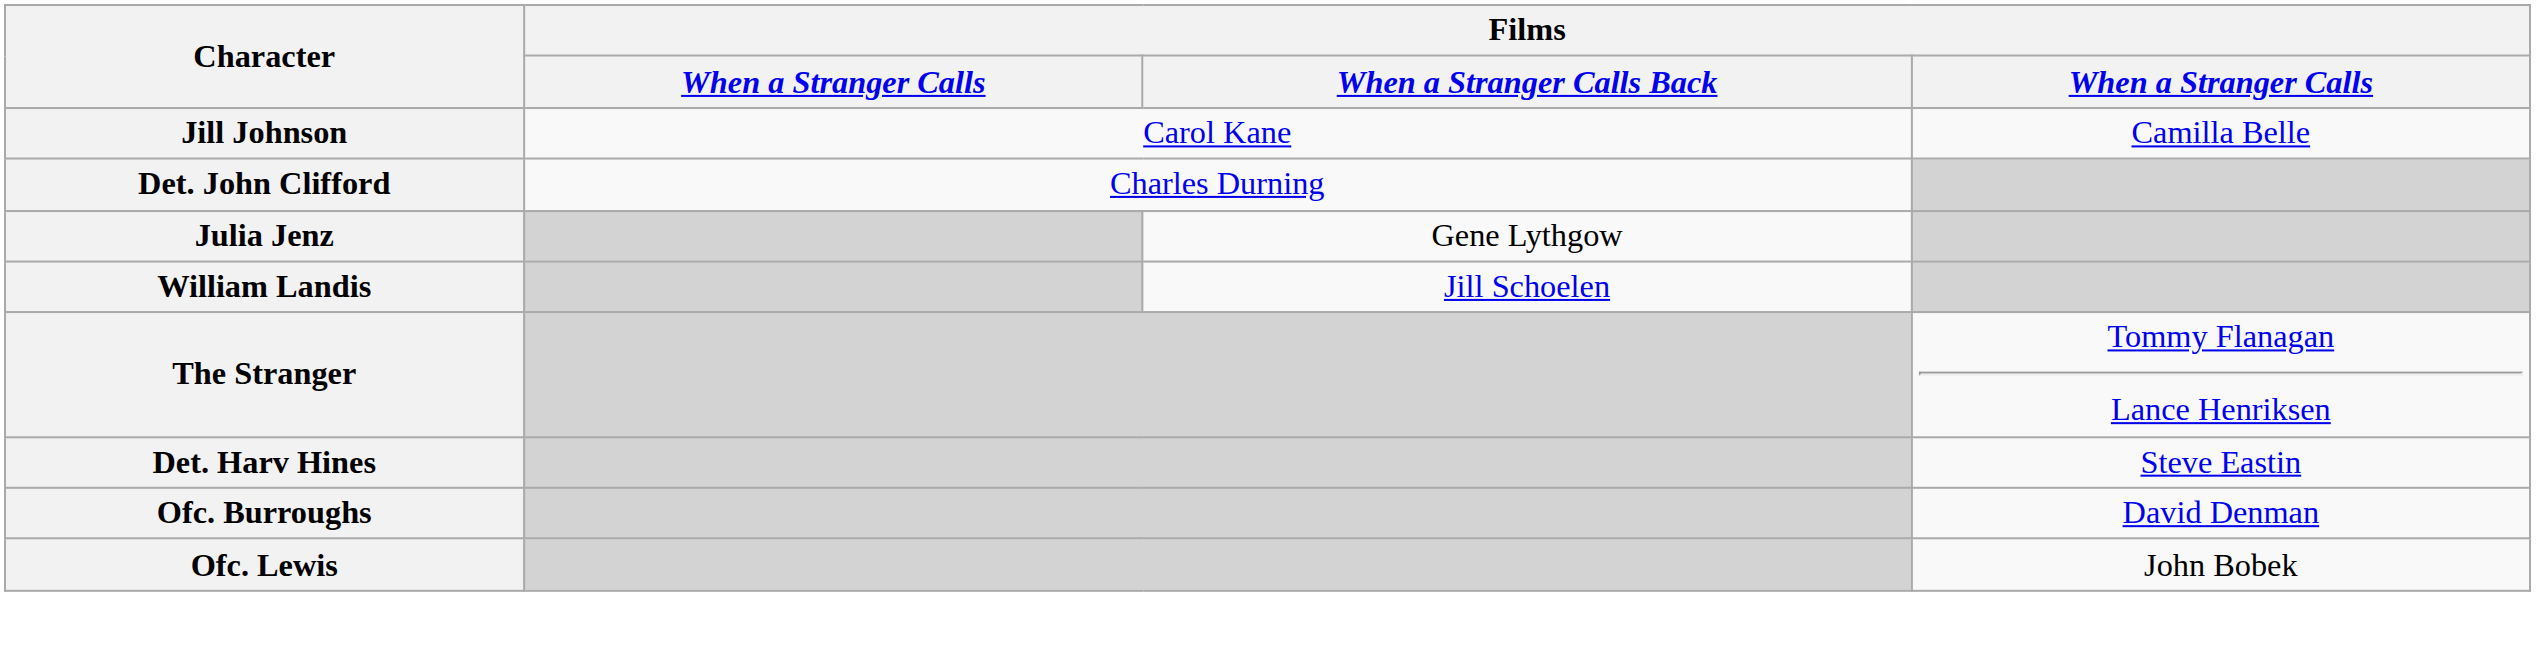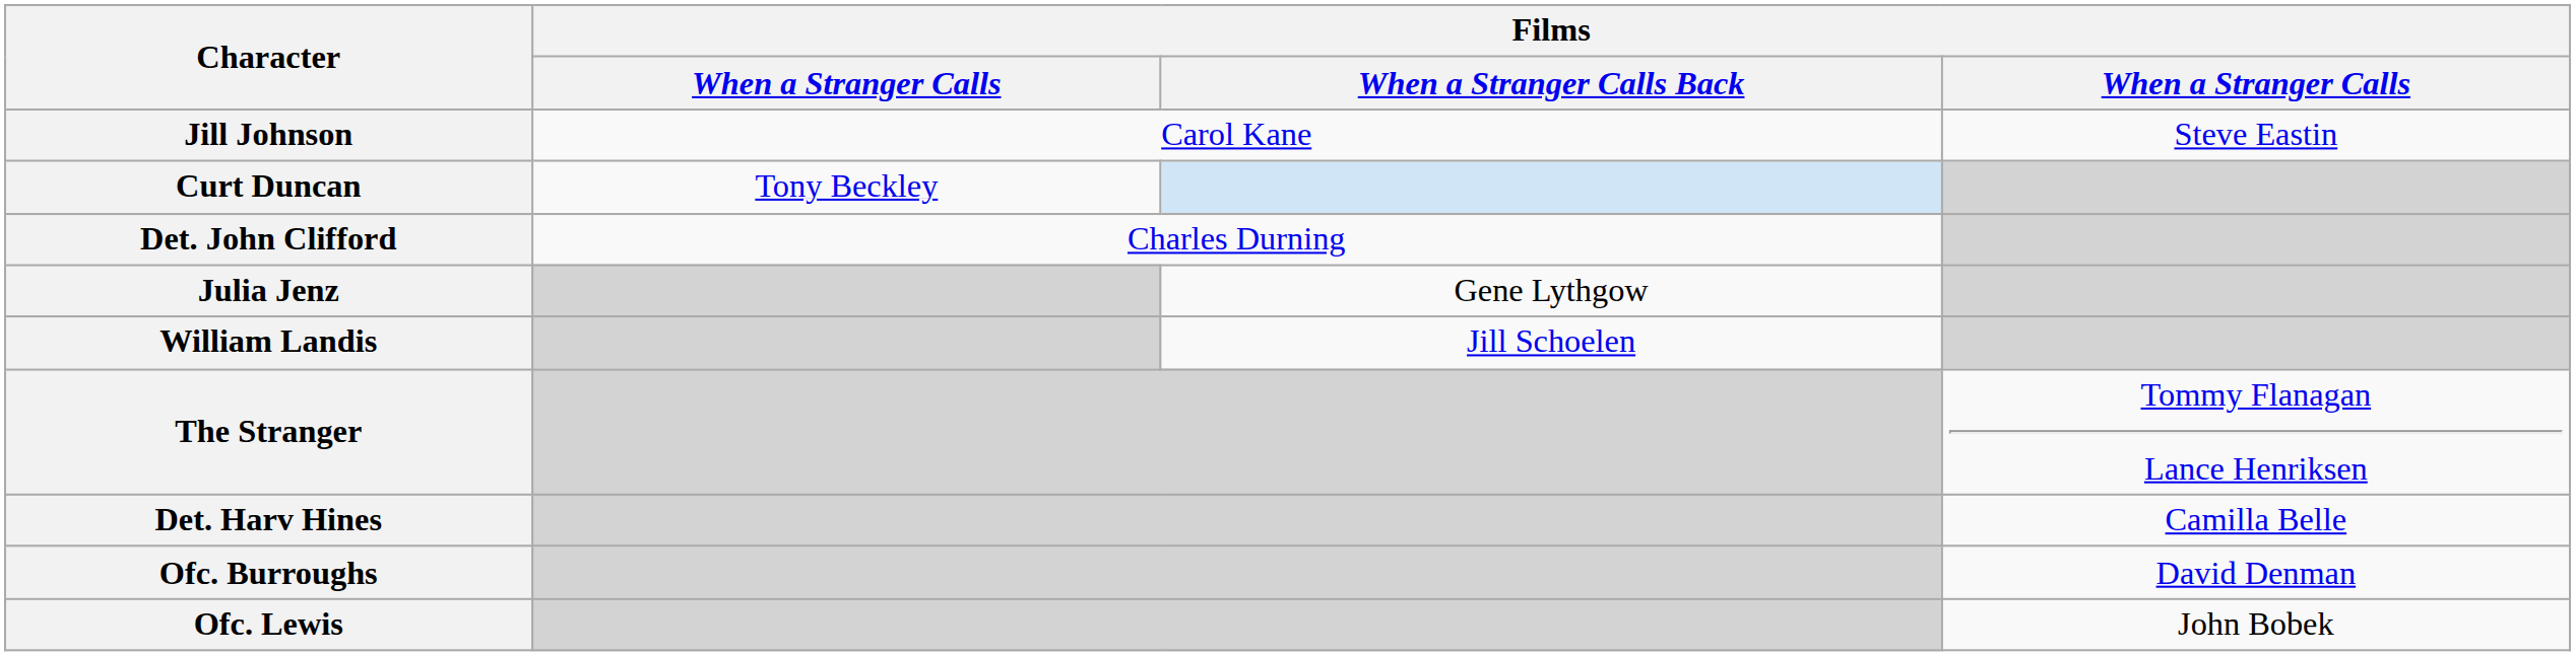 <table class="wikitable" style="text-align:center; width:99%;">
 <tr>
 <th rowspan="2">Character</th>
 <th colspan="3" style="text-align:center;">Films</th>
 </tr>
 <tr>
 <th style="text-align:center;"><em><a href='#'>When a Stranger Calls</a></em> <br></th>
 <th style="text-align:center;"><em><a href='#'>When a Stranger Calls Back</a></em></th>
 <th style="text-align:center;"><em><a href='#'>When a Stranger Calls</a></em> <br></th>
 </tr>
 <tr>
 <th>Jill Johnson</th>
 <td colspan="2"><a href='#'>Carol Kane</a></td>
-<td><a href='#'>Camilla Belle</a></td>
+<td><a href='#'>Steve Eastin</a></td>
+</tr>
+<tr>
+<th>Curt Duncan <br></th>
+<td><a href='#'>Tony Beckley</a></td>
+<td style="background: #d0e5f5"></td>
+<td style="background:lightgrey;"> </td>
 </tr>
 <tr>
 <th>Det. John Clifford</th>
 <td colspan="2"><a href='#'>Charles Durning</a></td>
 <td style="background:lightgrey;"> </td>
 </tr>
 <tr>
 <th>Julia Jenz</th>
 <td style="background:lightgrey;"> </td>
 <td>Gene Lythgow</td>
 <td style="background:lightgrey;"> </td>
 </tr>
 <tr>
 <th>William Landis <br></th>
 <td style="background:lightgrey;"> </td>
 <td><a href='#'>Jill Schoelen</a></td>
 <td style="background:lightgrey;"> </td>
 </tr>
 <tr>
 <th>The Stranger</th>
 <td colspan="2" style="background:lightgrey;"> </td>
 <td><a href='#'>Tommy Flanagan</a> <hr><a href='#'>Lance Henriksen</a></td>
 </tr>
 <tr>
 <th>Det. Harv Hines</th>
 <td colspan="2" style="background:lightgrey;"> </td>
-<td><a href='#'>Steve Eastin</a></td>
+<td><a href='#'>Camilla Belle</a></td>
 </tr>
 <tr>
 <th>Ofc. Burroughs</th>
 <td colspan="2" style="background:lightgrey;"> </td>
 <td><a href='#'>David Denman</a></td>
 </tr>
 <tr>
 <th>Ofc. Lewis</th>
 <td colspan="2" style="background:lightgrey;"> </td>
 <td>John Bobek</td>
 </tr>
 </table>
